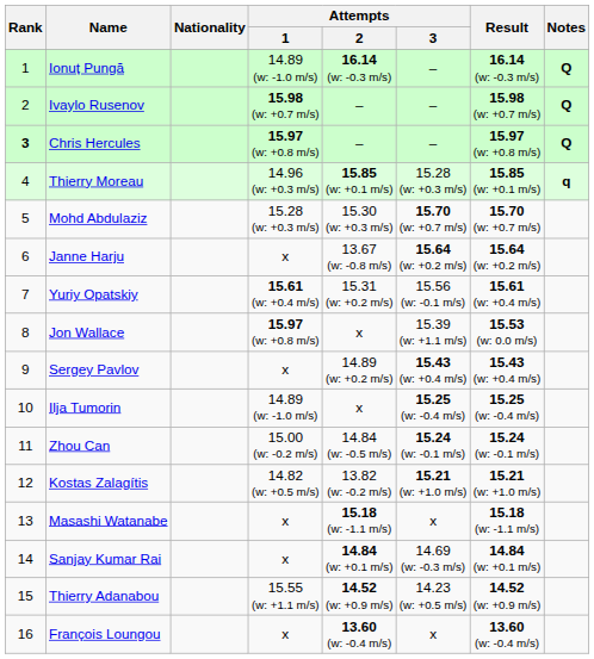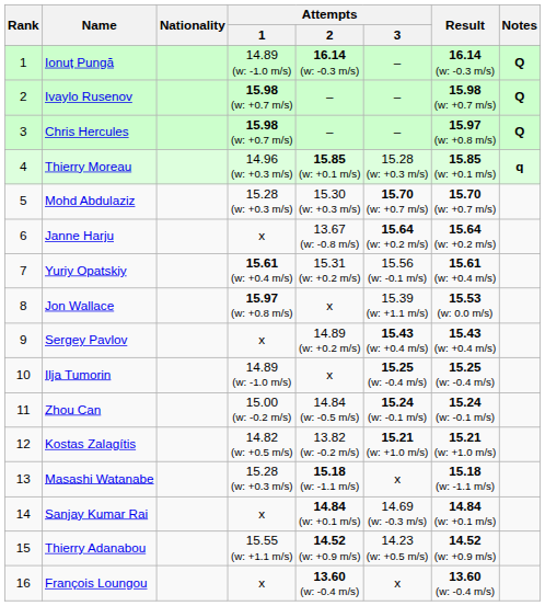 <table class="wikitable sortable" style="text-align:center">
 <tr>
 <th rowspan=2>Rank</th>
 <th rowspan=2>Name</th>
 <th rowspan=2>Nationality</th>
 <th colspan=3>Attempts</th>
 <th rowspan=2>Result</th>
 <th rowspan=2>Notes</th>
 </tr>
 <tr>
 <th>1</th>
 <th>2</th>
 <th>3</th>
 </tr>
 <tr bgcolor=ccffcc>
 <td>1</td>
 <td align=left><a href='#'>Ionuț Pungă</a></td>
 <td align=left></td>
 <td>14.89<br><small>(w: -1.0 m/s)</small></td>
 <td><strong>16.14</strong><br><small>(w: -0.3 m/s)</small></td>
 <td>–</td>
 <td><strong>16.14</strong> <br><small>(w: -0.3 m/s)</small></td>
 <td><strong>Q</strong></td>
 </tr>
 <tr bgcolor=ccffcc>
 <td>2</td>
 <td align=left><a href='#'>Ivaylo Rusenov</a></td>
 <td align=left></td>
 <td><strong>15.98</strong><br><small>(w: +0.7 m/s)</small></td>
 <td>–</td>
 <td>–</td>
 <td><strong>15.98</strong> <br><small>(w: +0.7 m/s)</small></td>
 <td><strong>Q</strong></td>
 </tr>
 <tr bgcolor=ccffcc>
-<td><strong>3</strong></td>
+<td>3</td>
 <td align=left><a href='#'>Chris Hercules</a></td>
 <td align=left></td>
-<td><strong>15.97</strong><br><small>(w: +0.8 m/s)</small></td>
+<td><strong>15.98</strong><br><small>(w: +0.7 m/s)</small></td>
 <td>–</td>
 <td>–</td>
 <td><strong>15.97</strong> <br><small>(w: +0.8 m/s)</small></td>
 <td><strong>Q</strong></td>
 </tr>
 <tr bgcolor=ddffdd>
 <td>4</td>
 <td align=left><a href='#'>Thierry Moreau</a></td>
 <td align=left></td>
 <td>14.96<br><small>(w: +0.3 m/s)</small></td>
 <td><strong>15.85</strong><br><small>(w: +0.1 m/s)</small></td>
 <td>15.28<br><small>(w: +0.3 m/s)</small></td>
 <td><strong>15.85</strong> <br><small>(w: +0.1 m/s)</small></td>
 <td><strong>q</strong></td>
 </tr>
 <tr>
 <td>5</td>
 <td align=left><a href='#'>Mohd Abdulaziz</a></td>
 <td align=left></td>
 <td>15.28<br><small>(w: +0.3 m/s)</small></td>
 <td>15.30<br><small>(w: +0.3 m/s)</small></td>
 <td><strong>15.70</strong><br><small>(w: +0.7 m/s)</small></td>
 <td><strong>15.70</strong> <br><small>(w: +0.7 m/s)</small></td>
 <td></td>
 </tr>
 <tr>
 <td>6</td>
 <td align=left><a href='#'>Janne Harju</a></td>
 <td align=left></td>
 <td>x</td>
 <td>13.67<br><small>(w: -0.8 m/s)</small></td>
 <td><strong>15.64</strong><br><small>(w: +0.2 m/s)</small></td>
 <td><strong>15.64</strong> <br><small>(w: +0.2 m/s)</small></td>
 <td></td>
 </tr>
 <tr>
 <td>7</td>
 <td align=left><a href='#'>Yuriy Opatskiy</a></td>
 <td align=left></td>
 <td><strong>15.61</strong><br><small>(w: +0.4 m/s)</small></td>
 <td>15.31<br><small>(w: +0.2 m/s)</small></td>
 <td>15.56<br><small>(w: -0.1 m/s)</small></td>
 <td><strong>15.61</strong> <br><small>(w: +0.4 m/s)</small></td>
 <td></td>
 </tr>
 <tr>
 <td>8</td>
 <td align=left><a href='#'>Jon Wallace</a></td>
 <td align=left></td>
 <td><strong>15.97</strong><br><small>(w: +0.8 m/s)</small></td>
 <td>x</td>
 <td>15.39<br><small>(w: +1.1 m/s)</small></td>
 <td><strong>15.53</strong> <br><small>(w: 0.0 m/s)</small></td>
 <td></td>
 </tr>
 <tr>
 <td>9</td>
 <td align=left><a href='#'>Sergey Pavlov</a></td>
 <td align=left></td>
 <td>x</td>
 <td>14.89<br><small>(w: +0.2 m/s)</small></td>
 <td><strong>15.43</strong><br><small>(w: +0.4 m/s)</small></td>
 <td><strong>15.43</strong> <br><small>(w: +0.4 m/s)</small></td>
 <td></td>
 </tr>
 <tr>
 <td>10</td>
 <td align=left><a href='#'>Ilja Tumorin</a></td>
 <td align=left></td>
 <td>14.89<br><small>(w: -1.0 m/s)</small></td>
 <td>x</td>
 <td><strong>15.25</strong><br><small>(w: -0.4 m/s)</small></td>
 <td><strong>15.25</strong> <br><small>(w: -0.4 m/s)</small></td>
 <td></td>
 </tr>
 <tr>
 <td>11</td>
 <td align=left><a href='#'>Zhou Can</a></td>
 <td align=left></td>
 <td>15.00<br><small>(w: -0.2 m/s)</small></td>
 <td>14.84<br><small>(w: -0.5 m/s)</small></td>
 <td><strong>15.24</strong><br><small>(w: -0.1 m/s)</small></td>
 <td><strong>15.24</strong> <br><small>(w: -0.1 m/s)</small></td>
 <td></td>
 </tr>
 <tr>
 <td>12</td>
 <td align=left><a href='#'>Kostas Zalagítis</a></td>
 <td align=left></td>
 <td>14.82<br><small>(w: +0.5 m/s)</small></td>
 <td>13.82<br><small>(w: -0.2 m/s)</small></td>
 <td><strong>15.21</strong><br><small>(w: +1.0 m/s)</small></td>
 <td><strong>15.21</strong> <br><small>(w: +1.0 m/s)</small></td>
 <td></td>
 </tr>
 <tr>
 <td>13</td>
 <td align=left><a href='#'>Masashi Watanabe</a></td>
 <td align=left></td>
-<td>x</td>
+<td>15.28<br><small>(w: +0.3 m/s)</small></td>
 <td><strong>15.18</strong><br><small>(w: -1.1 m/s)</small></td>
 <td>x</td>
 <td><strong>15.18</strong> <br><small>(w: -1.1 m/s)</small></td>
 <td></td>
 </tr>
 <tr>
 <td>14</td>
 <td align=left><a href='#'>Sanjay Kumar Rai</a></td>
 <td align=left></td>
 <td>x</td>
 <td><strong>14.84</strong><br><small>(w: +0.1 m/s)</small></td>
 <td>14.69<br><small>(w: -0.3 m/s)</small></td>
 <td><strong>14.84</strong> <br><small>(w: +0.1 m/s)</small></td>
 <td></td>
 </tr>
 <tr>
 <td>15</td>
 <td align=left><a href='#'>Thierry Adanabou</a></td>
 <td align=left></td>
 <td>15.55<br><small>(w: +1.1 m/s)</small></td>
 <td><strong>14.52</strong><br><small>(w: +0.9 m/s)</small></td>
 <td>14.23<br><small>(w: +0.5 m/s)</small></td>
 <td><strong>14.52</strong> <br><small>(w: +0.9 m/s)</small></td>
 <td></td>
 </tr>
 <tr>
 <td>16</td>
 <td align=left><a href='#'>François Loungou</a></td>
 <td align=left></td>
 <td>x</td>
 <td><strong>13.60</strong><br><small>(w: -0.4 m/s)</small></td>
 <td>x</td>
 <td><strong>13.60</strong> <br><small>(w: -0.4 m/s)</small></td>
 <td></td>
 </tr>
 </table>
